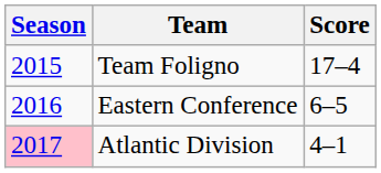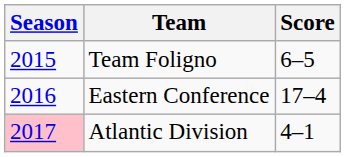 <table class="wikitable sortable">
 <tr>
 <th><a href='#'>Season</a></th>
 <th>Team</th>
 <th>Score</th>
 </tr>
 <tr>
 <td><a href='#'>2015</a></td>
 <td>Team Foligno</td>
-<td>17–4</td>
+<td>6–5</td>
 </tr>
 <tr>
 <td><a href='#'>2016</a></td>
 <td>Eastern Conference</td>
-<td>6–5</td>
+<td>17–4</td>
 </tr>
 <tr>
 <td style="background: pink;"><a href='#'>2017</a></td>
 <td>Atlantic Division</td>
 <td>4–1</td>
 </tr>
 </table>
